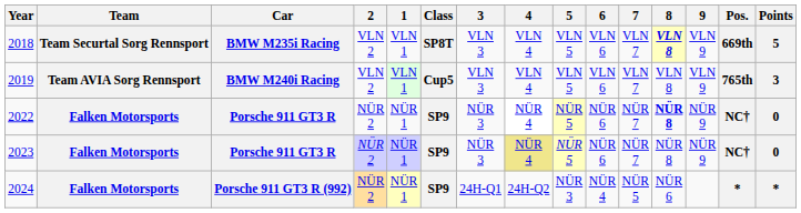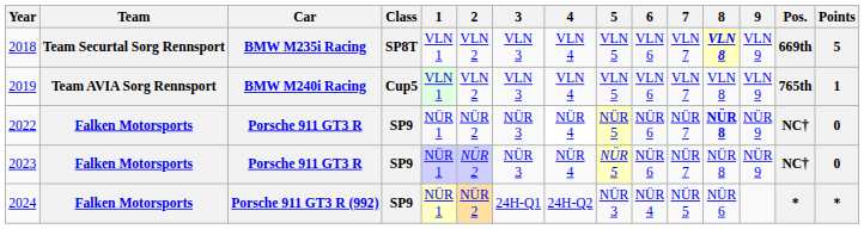 <table class="wikitable" border="1" style="text-align:center; font-size:85%;">
 <tr>
 <th>Year</th>
 <th>Team</th>
 <th>Car</th>
+<th>Class</th>
+<th>1</th>
 <th>2</th>
-<th>1</th>
-<th>Class</th>
 <th>3</th>
 <th>4</th>
 <th>5</th>
 <th>6</th>
 <th>7</th>
 <th>8</th>
 <th>9</th>
 <th>Pos.</th>
 <th>Points</th>
 </tr>
 <tr>
 <td><a href='#'>2018</a></td>
 <th nowrap>Team Securtal Sorg Rennsport</th>
 <th nowrap><a href='#'>BMW M235i Racing</a></th>
+<th>SP8T</th>
+<td><a href='#'>VLN<br>1</a></td>
 <td><a href='#'>VLN<br>2</a></td>
-<td><a href='#'>VLN<br>1</a></td>
-<th>SP8T</th>
 <td><a href='#'>VLN<br>3</a></td>
 <td><a href='#'>VLN<br>4</a></td>
 <td><a href='#'>VLN<br>5</a></td>
 <td><a href='#'>VLN<br>6</a></td>
 <td><a href='#'>VLN<br>7</a></td>
 <td style="background:#FFFFBF;"><strong><em><a href='#'>VLN<br>8</a></em></strong><br></td>
 <td><a href='#'>VLN<br>9</a></td>
 <th>669th</th>
 <th>5</th>
 </tr>
 <tr>
 <td><a href='#'>2019</a></td>
 <th nowrap>Team AVIA Sorg Rennsport</th>
 <th nowrap><a href='#'>BMW M240i Racing</a></th>
+<th>Cup5</th>
+<td style="background:#DFFFDF;"><a href='#'>VLN<br>1</a><br></td>
 <td><a href='#'>VLN<br>2</a></td>
-<td style="background:#DFFFDF;"><a href='#'>VLN<br>1</a><br></td>
-<th>Cup5</th>
 <td><a href='#'>VLN<br>3</a></td>
 <td><a href='#'>VLN<br>4</a></td>
 <td><a href='#'>VLN<br>5</a></td>
 <td><a href='#'>VLN<br>6</a></td>
 <td><a href='#'>VLN<br>7</a></td>
 <td><a href='#'>VLN<br>8</a></td>
 <td><a href='#'>VLN<br>9</a></td>
 <th>765th</th>
-<th>3</th>
+<th>1</th>
 </tr>
 <tr>
 <td><a href='#'>2022</a></td>
 <th nowrap><a href='#'>Falken Motorsports</a></th>
 <th nowrap><a href='#'>Porsche 911 GT3 R</a></th>
+<th>SP9</th>
+<td><a href='#'>NÜR<br>1</a></td>
 <td><a href='#'>NÜR<br>2</a></td>
-<td><a href='#'>NÜR<br>1</a></td>
-<th>SP9</th>
 <td><a href='#'>NÜR<br>3</a></td>
 <td style="background:#FFFFFF;"><a href='#'>NÜR<br>4</a><br></td>
 <td style="background:#FFFFBF;"><a href='#'>NÜR<br>5</a><br></td>
 <td><a href='#'>NÜR<br>6</a></td>
 <td><a href='#'>NÜR<br>7</a></td>
 <td><strong><a href='#'>NÜR<br>8</a></strong></td>
 <td><a href='#'>NÜR<br>9</a></td>
 <th>NC†</th>
 <th>0</th>
 </tr>
 <tr>
 <td><a href='#'>2023</a></td>
 <th nowrap><a href='#'>Falken Motorsports</a></th>
 <th nowrap><a href='#'>Porsche 911 GT3 R</a></th>
+<th>SP9</th>
+<td style="background:#CFCFFF;"><a href='#'>NÜR<br>1</a><br></td>
 <td style="background:#CFCFFF;"><em><a href='#'>NÜR<br>2</a></em><br></td>
-<td style="background:#CFCFFF;"><a href='#'>NÜR<br>1</a><br></td>
-<th>SP9</th>
 <td><a href='#'>NÜR<br>3</a></td>
-<td style="background: khaki;"><a href='#'>NÜR<br>4</a></td>
+<td><a href='#'>NÜR<br>4</a></td>
 <td style="background:#FFFFBF;"><em><a href='#'>NÜR<br>5</a></em><br></td>
 <td><a href='#'>NÜR<br>6</a></td>
 <td><a href='#'>NÜR<br>7</a></td>
 <td><a href='#'>NÜR<br>8</a></td>
 <td><a href='#'>NÜR<br>9</a></td>
 <th>NC†</th>
 <th>0</th>
 </tr>
 <tr>
 <td><a href='#'>2024</a></td>
 <th nowrap><a href='#'>Falken Motorsports</a></th>
 <th nowrap><a href='#'>Porsche 911 GT3 R (992)</a></th>
+<th>SP9</th>
+<td style="background:#FFFFBF;"><a href='#'>NÜR<br>1</a><br></td>
 <td style="background:#FFDF9F;"><a href='#'>NÜR<br>2</a><br></td>
-<td style="background:#FFFFBF;"><a href='#'>NÜR<br>1</a><br></td>
-<th>SP9</th>
 <td><a href='#'>24H-Q1</a></td>
 <td><a href='#'>24H-Q2</a></td>
 <td><a href='#'>NÜR<br>3</a></td>
 <td><a href='#'>NÜR<br>4</a></td>
 <td><a href='#'>NÜR<br>5</a></td>
 <td><a href='#'>NÜR<br>6</a></td>
 <td></td>
 <th>*</th>
 <th>*</th>
 </tr>
 </table>
